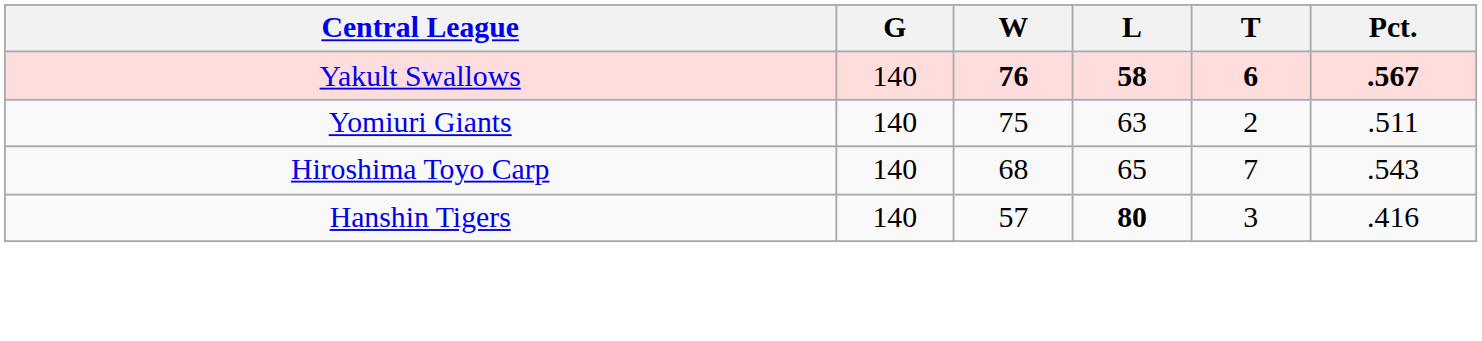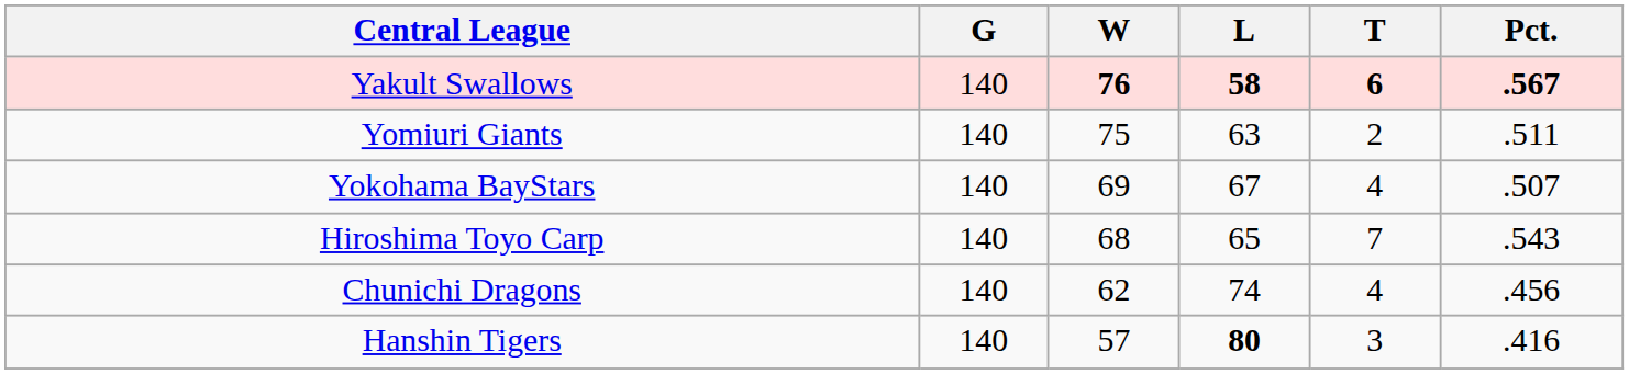 <table class="wikitable"  style="width:50%; text-align:center;">
 <tr>
 <th style="width:35%;"><a href='#'>Central League</a></th>
 <th style="width:5%;">G</th>
 <th style="width:5%;">W</th>
 <th style="width:5%;">L</th>
 <th style="width:5%;">T</th>
 <th style="width:7%;">Pct.</th>
 </tr>
 <tr style="background:#fdd;">
 <td><a href='#'>Yakult Swallows</a></td>
 <td>140</td>
 <td><strong>76</strong></td>
 <td><strong> 58</strong></td>
 <td><strong>6</strong></td>
 <td><strong>.567</strong></td>
 </tr>
 <tr>
 <td><a href='#'>Yomiuri Giants</a></td>
 <td>140</td>
 <td>75</td>
 <td>63</td>
 <td>2</td>
 <td>.511</td>
 </tr>
 <tr>
+<td><a href='#'>Yokohama BayStars</a></td>
+<td>140</td>
+<td>69</td>
+<td>67</td>
+<td>4</td>
+<td>.507</td>
+</tr>
+<tr>
 <td><a href='#'>Hiroshima Toyo Carp</a></td>
 <td>140</td>
 <td>68</td>
 <td>65</td>
 <td>7</td>
 <td>.543</td>
+</tr>
+<tr>
+<td><a href='#'>Chunichi Dragons</a></td>
+<td>140</td>
+<td>62</td>
+<td>74</td>
+<td>4</td>
+<td>.456</td>
 </tr>
 <tr>
 <td><a href='#'>Hanshin Tigers</a></td>
 <td>140</td>
 <td>57</td>
 <td><strong>80</strong></td>
 <td>3</td>
 <td>.416</td>
 </tr>
 </table>
